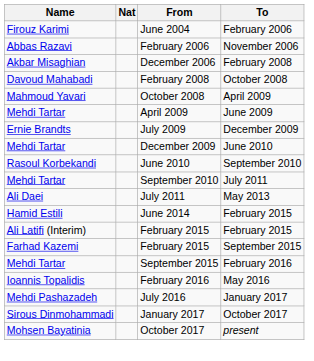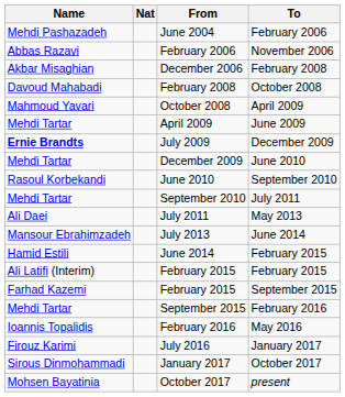 <table class="wikitable" style="text-align: center">
 <tr>
 <th>Name</th>
 <th>Nat</th>
 <th>From</th>
 <th>To</th>
 </tr>
 <tr>
-<td align=left><a href='#'>Firouz Karimi</a></td>
+<td align=left><a href='#'>Mehdi Pashazadeh</a></td>
 <td align=left></td>
 <td align=left>June 2004</td>
 <td align=left>February 2006</td>
 </tr>
 <tr>
 <td align=left><a href='#'>Abbas Razavi</a></td>
 <td align=left></td>
 <td align=left>February 2006</td>
 <td align=left>November 2006</td>
 </tr>
 <tr>
 <td align=left><a href='#'>Akbar Misaghian</a></td>
 <td align=left></td>
 <td align=left>December 2006</td>
 <td align=left>February 2008</td>
 </tr>
 <tr>
 <td align=left><a href='#'>Davoud Mahabadi</a></td>
 <td align=left></td>
 <td align=left>February 2008</td>
 <td align=left>October 2008</td>
 </tr>
 <tr>
 <td align=left><a href='#'>Mahmoud Yavari</a></td>
 <td align=left></td>
 <td align=left>October 2008</td>
 <td align=left>April 2009</td>
 </tr>
 <tr>
 <td align=left><a href='#'>Mehdi Tartar</a></td>
 <td align=left></td>
 <td align=left>April 2009</td>
 <td align=left>June 2009</td>
 </tr>
 <tr>
-<td align=left><a href='#'>Ernie Brandts</a></td>
+<td align=left><strong><a href='#'>Ernie Brandts</a></strong></td>
 <td align=left></td>
 <td align=left>July 2009</td>
 <td align=left>December 2009</td>
 </tr>
 <tr>
 <td align=left><a href='#'>Mehdi Tartar</a></td>
 <td align=left></td>
 <td align=left>December 2009</td>
 <td align=left>June 2010</td>
 </tr>
 <tr>
 <td align=left><a href='#'>Rasoul Korbekandi</a></td>
 <td align=left></td>
 <td align=left>June 2010</td>
 <td align=left>September 2010</td>
 </tr>
 <tr>
 <td align=left><a href='#'>Mehdi Tartar</a></td>
 <td align=left></td>
 <td align=left>September 2010</td>
 <td align=left>July 2011</td>
 </tr>
 <tr>
 <td align=left><a href='#'>Ali Daei</a></td>
 <td align=left></td>
 <td align=left>July 2011</td>
 <td align=left>May 2013</td>
+</tr>
+<tr>
+<td align=left><a href='#'>Mansour Ebrahimzadeh</a></td>
+<td align=left></td>
+<td align=left>July 2013</td>
+<td align=left>June 2014</td>
 </tr>
 <tr>
 <td align=left><a href='#'>Hamid Estili</a></td>
 <td align=left></td>
 <td align=left>June 2014</td>
 <td align=left>February 2015</td>
 </tr>
 <tr>
 <td align=left><a href='#'>Ali Latifi</a> (Interim)</td>
 <td align=left></td>
 <td align=left>February 2015</td>
 <td align=left>February 2015</td>
 </tr>
 <tr>
 <td align=left><a href='#'>Farhad Kazemi</a></td>
 <td align=left></td>
 <td align=left>February 2015</td>
 <td align=left>September 2015</td>
 </tr>
 <tr>
 <td align=left><a href='#'>Mehdi Tartar</a></td>
 <td align=left></td>
 <td align=left>September 2015</td>
 <td align=left>February 2016</td>
 </tr>
 <tr>
 <td align=left><a href='#'>Ioannis Topalidis</a></td>
 <td align=left></td>
 <td align=left>February 2016</td>
 <td align=left>May 2016</td>
 </tr>
 <tr>
-<td align=left><a href='#'>Mehdi Pashazadeh</a></td>
+<td align=left><a href='#'>Firouz Karimi</a></td>
 <td align=left></td>
 <td align=left>July 2016</td>
 <td align=left>January 2017</td>
 </tr>
 <tr>
 <td align=left><a href='#'>Sirous Dinmohammadi</a></td>
 <td align=left></td>
 <td align=left>January 2017</td>
 <td align=left>October 2017</td>
 </tr>
 <tr>
 <td align=left><a href='#'>Mohsen Bayatinia</a></td>
 <td align=left></td>
 <td align=left>October 2017</td>
 <td align=left><em>present</em></td>
 </tr>
 </table>
